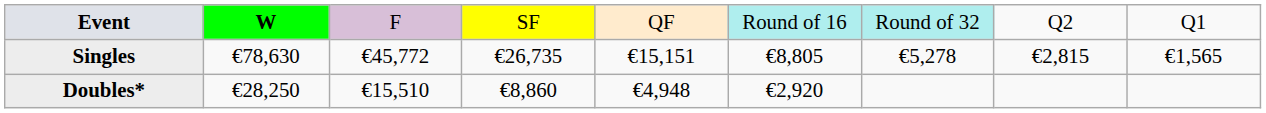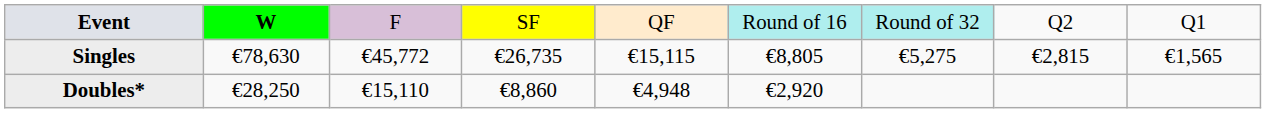 <table class=wikitable style=font-size:90%;text-align:center>
 <tr>
 <td style="width:130px; background:#dfe2e9;"><strong>Event</strong></td>
 <td style="width:80px; background:lime;"><strong>W</strong></td>
 <td style="width:85px; background:thistle;">F</td>
 <td style="width:85px; background:#ff0;">SF</td>
 <td style="width:85px; background:#ffebcd;">QF</td>
 <td style="width:85px; background:#afeeee;">Round of 16</td>
 <td style="width:85px; background:#afeeee;">Round of 32</td>
 <td width=85>Q2</td>
 <td width=85>Q1</td>
 </tr>
 <tr>
 <td style="background:#ededed;"><strong>Singles</strong></td>
 <td>€78,630</td>
 <td>€45,772</td>
 <td>€26,735</td>
-<td>€15,151</td>
+<td>€15,115</td>
 <td>€8,805</td>
-<td>€5,278</td>
+<td>€5,275</td>
 <td>€2,815</td>
 <td>€1,565</td>
 </tr>
 <tr>
 <td style="background:#ededed;"><strong>Doubles*</strong></td>
 <td>€28,250</td>
-<td>€15,510</td>
+<td>€15,110</td>
 <td>€8,860</td>
 <td>€4,948</td>
 <td>€2,920</td>
 <td></td>
 <td></td>
 <td></td>
 </tr>
 </table>
